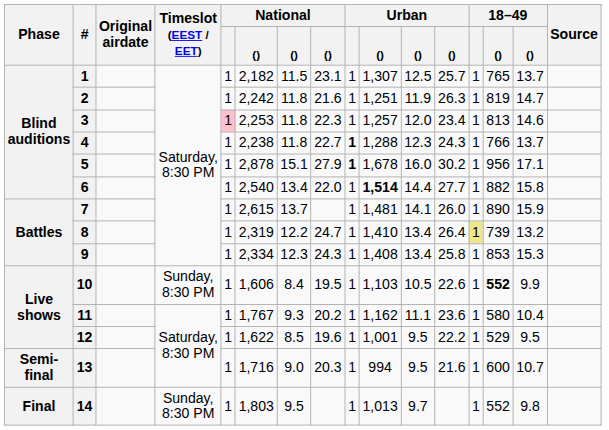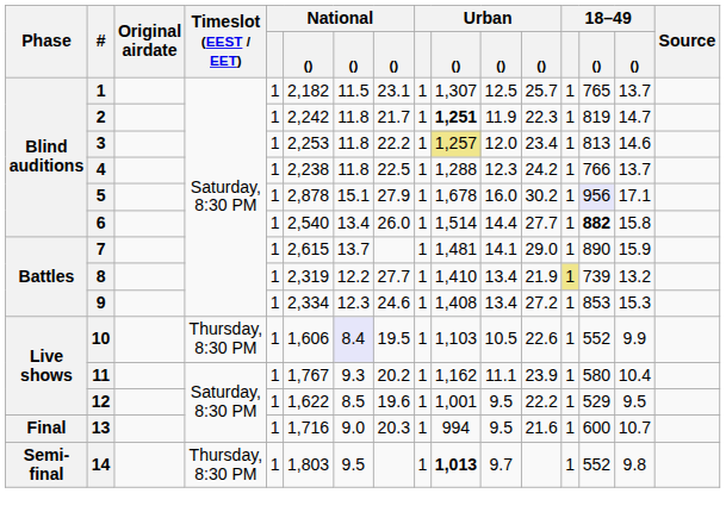 <table class="wikitable" style="text-align: center; width: 100%;">
 <tr>
 <th rowspan="2">Phase</th>
 <th rowspan="2">#</th>
 <th rowspan="2">Original airdate</th>
 <th rowspan="2">Timeslot<br><small>(<a href='#'>EEST</a> / <a href='#'>EET</a>)</small></th>
 <th colspan="4">National</th>
 <th colspan="4">Urban</th>
 <th colspan="3">18–49</th>
 <th rowspan="2">Source</th>
 </tr>
 <tr>
 <th></th>
 <th><br><small>()</small></th>
 <th><br><small>()</small></th>
 <th><br><small>()</small></th>
 <th></th>
 <th><br><small>()</small></th>
 <th><br><small>()</small></th>
 <th><br><small>()</small></th>
 <th></th>
 <th><br><small>()</small></th>
 <th><br><small>()</small></th>
 </tr>
 <tr>
 <th rowspan="6">Blind auditions</th>
 <th>1</th>
 <td></td>
 <td rowspan="9">Saturday, 8:30 PM</td>
 <td>1</td>
 <td>2,182</td>
 <td>11.5</td>
 <td>23.1</td>
 <td>1</td>
 <td>1,307</td>
 <td>12.5</td>
 <td>25.7</td>
 <td>1</td>
 <td>765</td>
 <td>13.7</td>
 <td></td>
 </tr>
 <tr>
 <th>2</th>
 <td></td>
 <td>1</td>
 <td>2,242</td>
 <td>11.8</td>
-<td>21.6</td>
+<td>21.7</td>
 <td>1</td>
-<td>1,251</td>
+<td><strong>1,251</strong></td>
 <td>11.9</td>
-<td>26.3</td>
+<td>22.3</td>
 <td>1</td>
 <td>819</td>
 <td>14.7</td>
 <td></td>
 </tr>
 <tr>
 <th>3</th>
 <td></td>
-<td style="background: pink;">1</td>
+<td>1</td>
 <td>2,253</td>
 <td>11.8</td>
-<td>22.3</td>
+<td>22.2</td>
 <td>1</td>
-<td>1,257</td>
+<td style="background: khaki;">1,257</td>
 <td>12.0</td>
 <td>23.4</td>
 <td>1</td>
 <td>813</td>
 <td>14.6</td>
 <td></td>
 </tr>
 <tr>
 <th>4</th>
 <td></td>
 <td>1</td>
 <td>2,238</td>
 <td>11.8</td>
-<td>22.7</td>
-<td><strong>1</strong></td>
+<td>22.5</td>
+<td>1</td>
 <td>1,288</td>
 <td>12.3</td>
-<td>24.3</td>
+<td>24.2</td>
 <td>1</td>
 <td>766</td>
 <td>13.7</td>
 <td></td>
 </tr>
 <tr>
 <th>5</th>
 <td></td>
 <td>1</td>
 <td>2,878</td>
 <td>15.1</td>
 <td>27.9</td>
-<td><strong>1</strong></td>
+<td>1</td>
 <td>1,678</td>
 <td>16.0</td>
 <td>30.2</td>
 <td>1</td>
-<td>956</td>
+<td style="background: lavender;">956</td>
 <td>17.1</td>
 <td></td>
 </tr>
 <tr>
 <th>6</th>
 <td></td>
 <td>1</td>
 <td>2,540</td>
 <td>13.4</td>
-<td>22.0</td>
+<td>26.0</td>
 <td>1</td>
-<td><strong>1,514</strong></td>
+<td>1,514</td>
 <td>14.4</td>
 <td>27.7</td>
 <td>1</td>
-<td>882</td>
+<td><strong>882</strong></td>
 <td>15.8</td>
 <td></td>
 </tr>
 <tr>
 <th rowspan="3">Battles</th>
 <th>7</th>
 <td></td>
 <td>1</td>
 <td>2,615</td>
 <td>13.7</td>
 <td></td>
 <td>1</td>
 <td>1,481</td>
 <td>14.1</td>
-<td>26.0</td>
+<td>29.0</td>
 <td>1</td>
 <td>890</td>
 <td>15.9</td>
 <td></td>
 </tr>
 <tr>
 <th>8</th>
 <td></td>
 <td>1</td>
 <td>2,319</td>
 <td>12.2</td>
-<td>24.7</td>
+<td>27.7</td>
 <td>1</td>
 <td>1,410</td>
 <td>13.4</td>
-<td>26.4</td>
+<td>21.9</td>
 <td style="background: khaki;">1</td>
 <td>739</td>
 <td>13.2</td>
 <td></td>
 </tr>
 <tr>
 <th>9</th>
 <td></td>
 <td>1</td>
 <td>2,334</td>
 <td>12.3</td>
-<td>24.3</td>
+<td>24.6</td>
 <td>1</td>
 <td>1,408</td>
 <td>13.4</td>
-<td>25.8</td>
+<td>27.2</td>
 <td>1</td>
 <td>853</td>
 <td>15.3</td>
 <td></td>
 </tr>
 <tr>
 <th rowspan="3">Live shows</th>
 <th>10</th>
 <td></td>
-<td>Sunday, 8:30 PM</td>
+<td>Thursday, 8:30 PM</td>
 <td>1</td>
 <td>1,606</td>
-<td>8.4</td>
+<td style="background: lavender;">8.4</td>
 <td>19.5</td>
 <td>1</td>
 <td>1,103</td>
 <td>10.5</td>
 <td>22.6</td>
 <td>1</td>
-<td><strong>552</strong></td>
+<td>552</td>
 <td>9.9</td>
 <td></td>
 </tr>
 <tr>
 <th>11</th>
 <td></td>
 <td rowspan="3">Saturday, 8:30 PM</td>
 <td>1</td>
 <td>1,767</td>
 <td>9.3</td>
 <td>20.2</td>
 <td>1</td>
 <td>1,162</td>
 <td>11.1</td>
-<td>23.6</td>
+<td>23.9</td>
 <td>1</td>
 <td>580</td>
 <td>10.4</td>
 <td></td>
 </tr>
 <tr>
 <th>12</th>
 <td></td>
 <td>1</td>
 <td>1,622</td>
 <td>8.5</td>
 <td>19.6</td>
 <td>1</td>
 <td>1,001</td>
 <td>9.5</td>
 <td>22.2</td>
 <td>1</td>
 <td>529</td>
 <td>9.5</td>
 <td></td>
 </tr>
 <tr>
-<th>Semi-final</th>
+<th>Final</th>
 <th>13</th>
 <td></td>
 <td>1</td>
 <td>1,716</td>
 <td>9.0</td>
 <td>20.3</td>
 <td>1</td>
 <td>994</td>
 <td>9.5</td>
 <td>21.6</td>
 <td>1</td>
 <td>600</td>
 <td>10.7</td>
 <td></td>
 </tr>
 <tr>
-<th>Final</th>
+<th>Semi-final</th>
 <th>14</th>
 <td></td>
-<td>Sunday, 8:30 PM</td>
+<td>Thursday, 8:30 PM</td>
 <td>1</td>
 <td>1,803</td>
 <td>9.5</td>
 <td></td>
 <td>1</td>
-<td>1,013</td>
+<td><strong>1,013</strong></td>
 <td>9.7</td>
 <td></td>
 <td>1</td>
 <td>552</td>
 <td>9.8</td>
 <td></td>
 </tr>
 </table>
